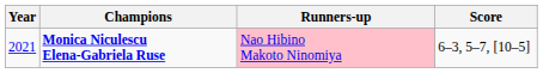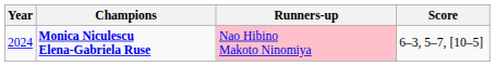 <table class="wikitable" style="font-size:90%">
 <tr>
 <th>Year</th>
 <th width="200">Champions</th>
 <th width="200">Runners-up</th>
 <th width="100">Score</th>
 </tr>
 <tr>
-<td><a href='#'>2021</a></td>
+<td><a href='#'>2024</a></td>
 <td> <strong><a href='#'>Monica Niculescu</a></strong> <br>  <strong><a href='#'>Elena-Gabriela Ruse</a></strong></td>
 <td style="background: pink;"> <a href='#'>Nao Hibino</a> <br>  <a href='#'>Makoto Ninomiya</a></td>
 <td>6–3, 5–7, [10–5]</td>
 </tr>
 </table>
